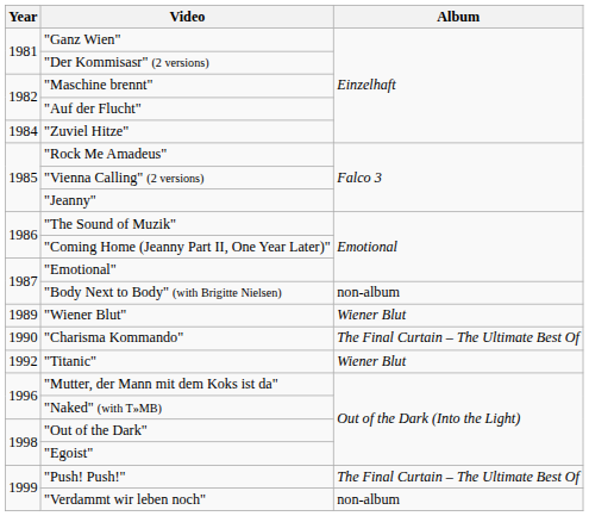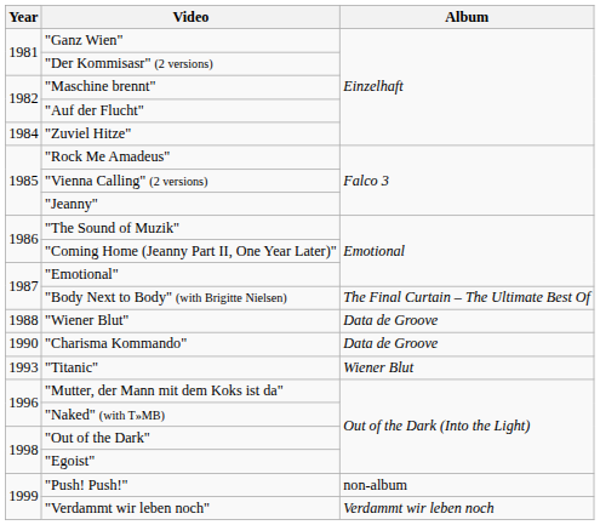 <table class="wikitable">
 <tr>
 <th>Year</th>
 <th>Video</th>
 <th>Album</th>
 </tr>
 <tr>
 <td rowspan="2">1981</td>
 <td>"Ganz Wien"</td>
 <td rowspan="5"><em>Einzelhaft</em></td>
 </tr>
 <tr>
 <td>"Der Kommisasr" <small>(2 versions)</small></td>
 </tr>
 <tr>
 <td rowspan="2">1982</td>
 <td>"Maschine brennt"</td>
 </tr>
 <tr>
 <td>"Auf der Flucht"</td>
 </tr>
 <tr>
 <td>1984</td>
 <td>"Zuviel Hitze"</td>
 </tr>
 <tr>
 <td rowspan="3">1985</td>
 <td>"Rock Me Amadeus"</td>
 <td rowspan="3"><em>Falco 3</em></td>
 </tr>
 <tr>
 <td>"Vienna Calling" <small>(2 versions)</small></td>
 </tr>
 <tr>
 <td>"Jeanny"</td>
 </tr>
 <tr>
 <td rowspan="2">1986</td>
 <td>"The Sound of Muzik"</td>
 <td rowspan="3"><em>Emotional</em></td>
 </tr>
 <tr>
 <td>"Coming Home (Jeanny Part II, One Year Later)"</td>
 </tr>
 <tr>
 <td rowspan="2">1987</td>
 <td>"Emotional"</td>
 </tr>
 <tr>
 <td>"Body Next to Body" <small>(with Brigitte Nielsen)</small></td>
-<td>non-album</td>
+<td><em>The Final Curtain – The Ultimate Best Of</em></td>
 </tr>
 <tr>
-<td>1989</td>
+<td>1988</td>
 <td>"Wiener Blut"</td>
-<td><em>Wiener Blut</em></td>
+<td><em>Data de Groove</em></td>
 </tr>
 <tr>
 <td>1990</td>
 <td>"Charisma Kommando"</td>
-<td><em>The Final Curtain – The Ultimate Best Of</em></td>
+<td><em>Data de Groove</em></td>
 </tr>
 <tr>
-<td>1992</td>
+<td>1993</td>
 <td>"Titanic"</td>
 <td><em>Wiener Blut</em></td>
 </tr>
 <tr>
 <td rowspan="2">1996</td>
 <td>"Mutter, der Mann mit dem Koks ist da"</td>
 <td rowspan="4"><em>Out of the Dark (Into the Light)</em></td>
 </tr>
 <tr>
 <td>"Naked" <small>(with T»MB)</small></td>
 </tr>
 <tr>
 <td rowspan="2">1998</td>
 <td>"Out of the Dark"</td>
 </tr>
 <tr>
 <td>"Egoist"</td>
 </tr>
 <tr>
 <td rowspan="2">1999</td>
 <td>"Push! Push!"</td>
-<td><em>The Final Curtain – The Ultimate Best Of</em></td>
+<td>non-album</td>
 </tr>
 <tr>
 <td>"Verdammt wir leben noch"</td>
-<td>non-album</td>
+<td><em>Verdammt wir leben noch</em></td>
 </tr>
 </table>
